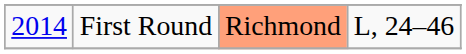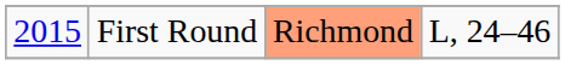 <table class="wikitable" style="text-align:center">
 <tr>
 </tr>
 <tr align="center">
-<td><a href='#'>2014</a></td>
+<td><a href='#'>2015</a></td>
 <td>First Round</td>
 <td style="background: lightsalmon;">Richmond</td>
 <td>L, 24–46</td>
 </tr>
 <tr>
 </tr>
 </table>
